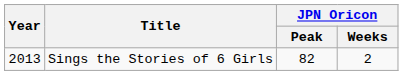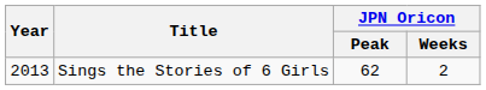 <table class="wikitable">
 <tr>
 <th rowspan="2" style="width:33px;">Year</th>
 <th rowspan="2">Title</th>
 <th colspan="2" style="width:106px;"><a href='#'>JPN Oricon</a></th>
 </tr>
 <tr>
 <th style="width:53px;">Peak</th>
 <th style="width:53px;">Weeks</th>
 </tr>
 <tr>
 <td style="text-align:center;">2013</td>
 <td>Sings the Stories of 6 Girls</td>
-<td style="text-align:center;">82</td>
+<td style="text-align:center;">62</td>
 <td style="text-align:center;">2</td>
 </tr>
 </table>
